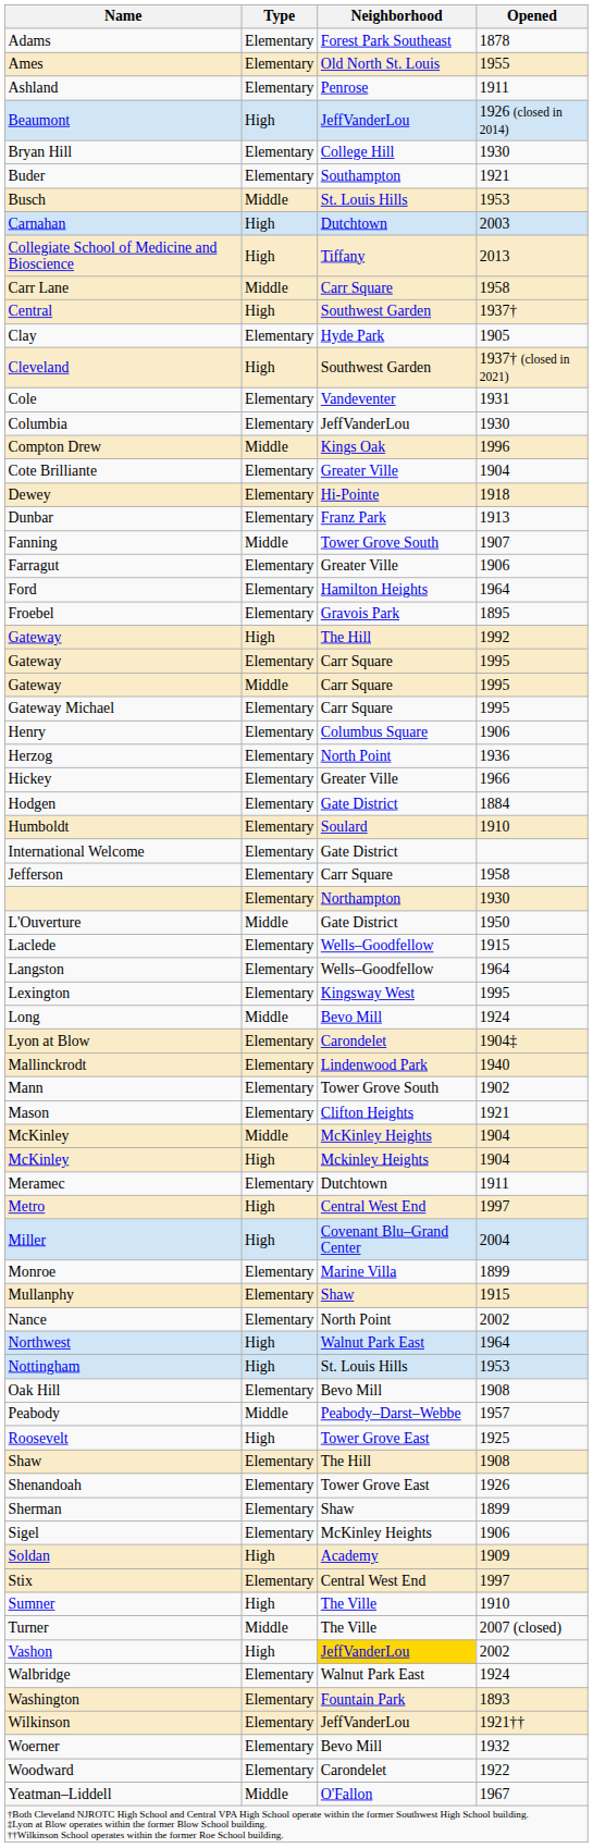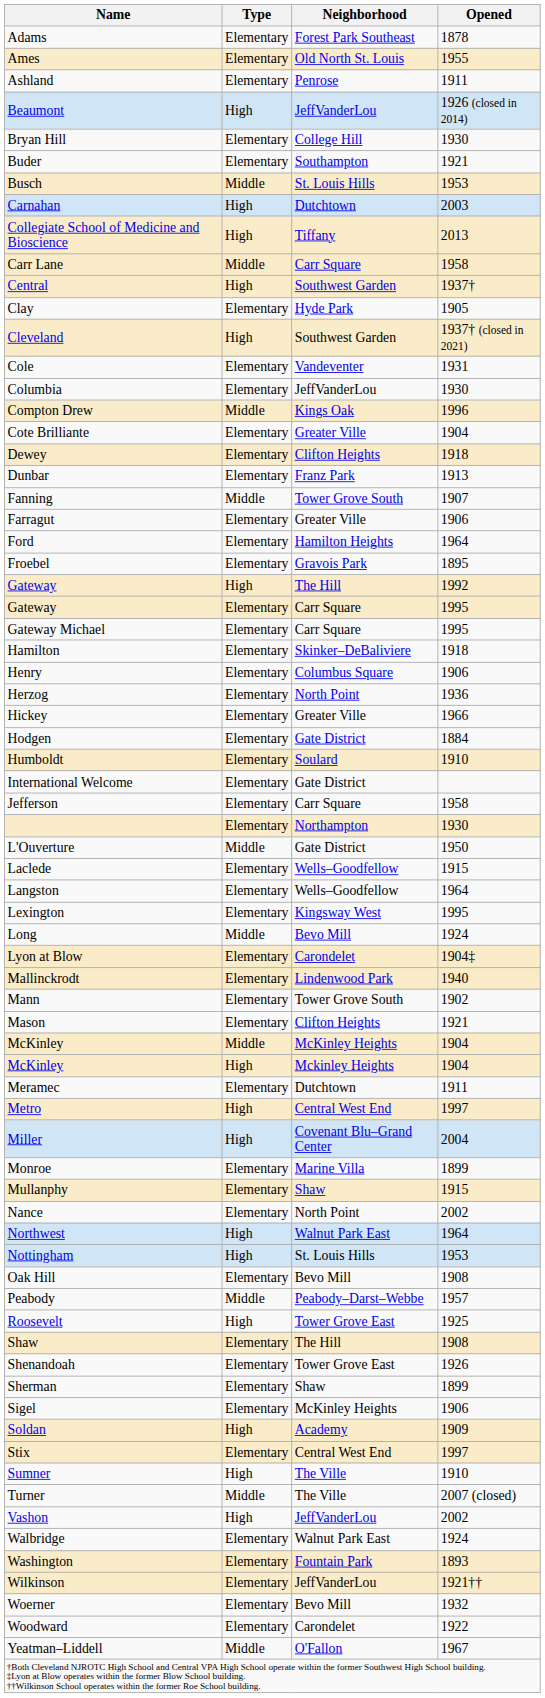 <table class="wikitable sortable collapsible" border="1" style="margin: 1em auto 1em auto;">
 <tr>
 <th scope="col">Name</th>
 <th scope="col">Type</th>
 <th scope="col">Neighborhood</th>
 <th scope="col">Opened</th>
 </tr>
 <tr>
 <td>Adams</td>
 <td>Elementary</td>
 <td><a href='#'>Forest Park Southeast</a></td>
 <td>1878</td>
 </tr>
 <tr style="background: #FAECC8;">
 <td>Ames</td>
 <td>Elementary</td>
 <td><a href='#'>Old North St. Louis</a></td>
 <td>1955</td>
 </tr>
 <tr>
 <td>Ashland</td>
 <td>Elementary</td>
 <td><a href='#'>Penrose</a></td>
 <td>1911</td>
 </tr>
 <tr style="background: #d0e5f5;">
 <td><a href='#'>Beaumont</a></td>
 <td>High</td>
 <td><a href='#'>JeffVanderLou</a></td>
 <td>1926 <small>(closed in 2014)</small> </td>
 </tr>
 <tr>
 <td>Bryan Hill</td>
 <td>Elementary</td>
 <td><a href='#'>College Hill</a></td>
 <td>1930</td>
 </tr>
 <tr>
 <td>Buder</td>
 <td>Elementary</td>
 <td><a href='#'>Southampton</a></td>
 <td>1921</td>
 </tr>
 <tr style="background: #FAECC8;">
 <td>Busch</td>
 <td>Middle</td>
 <td><a href='#'>St. Louis Hills</a></td>
 <td>1953</td>
 </tr>
 <tr style="background: #d0e5f5;">
 <td><a href='#'>Carnahan</a></td>
 <td>High</td>
 <td><a href='#'>Dutchtown</a></td>
 <td>2003</td>
 </tr>
 <tr style="background: #FAECC8;">
 <td><a href='#'>Collegiate School of Medicine and Bioscience</a></td>
 <td>High</td>
 <td><a href='#'>Tiffany</a></td>
 <td>2013</td>
 </tr>
 <tr style="background: #FAECC8;">
 <td>Carr Lane</td>
 <td>Middle</td>
 <td><a href='#'>Carr Square</a></td>
 <td>1958</td>
 </tr>
 <tr style="background: #FAECC8;">
 <td><a href='#'>Central</a></td>
 <td>High</td>
 <td><a href='#'>Southwest Garden</a></td>
 <td>1937†</td>
 </tr>
 <tr>
 <td>Clay</td>
 <td>Elementary</td>
 <td><a href='#'>Hyde Park</a></td>
 <td>1905</td>
 </tr>
 <tr style="background: #FAECC8;">
 <td><a href='#'>Cleveland</a></td>
 <td>High</td>
 <td>Southwest Garden</td>
 <td>1937† <small>(closed in 2021)</small></td>
 </tr>
 <tr>
 <td>Cole</td>
 <td>Elementary</td>
 <td><a href='#'>Vandeventer</a></td>
 <td>1931</td>
 </tr>
 <tr>
 <td>Columbia</td>
 <td>Elementary</td>
 <td>JeffVanderLou</td>
 <td>1930</td>
 </tr>
 <tr style="background: #faecc8;">
 <td>Compton Drew</td>
 <td>Middle</td>
 <td><a href='#'>Kings Oak</a></td>
 <td>1996</td>
 </tr>
 <tr>
 <td>Cote Brilliante</td>
 <td>Elementary</td>
 <td><a href='#'>Greater Ville</a></td>
 <td>1904</td>
 </tr>
 <tr style="background: #FAECC8;">
 <td>Dewey</td>
 <td>Elementary</td>
-<td><a href='#'>Hi-Pointe</a></td>
+<td><a href='#'>Clifton Heights</a></td>
 <td>1918</td>
 </tr>
 <tr>
 <td>Dunbar</td>
 <td>Elementary</td>
 <td><a href='#'>Franz Park</a></td>
 <td>1913</td>
 </tr>
 <tr>
 <td>Fanning</td>
 <td>Middle</td>
 <td><a href='#'>Tower Grove South</a></td>
 <td>1907</td>
 </tr>
 <tr>
 <td>Farragut</td>
 <td>Elementary</td>
 <td>Greater Ville</td>
 <td>1906</td>
 </tr>
 <tr>
 <td>Ford</td>
 <td>Elementary</td>
 <td><a href='#'>Hamilton Heights</a></td>
 <td>1964</td>
 </tr>
 <tr>
 <td>Froebel</td>
 <td>Elementary</td>
 <td><a href='#'>Gravois Park</a></td>
 <td>1895</td>
 </tr>
 <tr style="background: #FAECC8;">
 <td><a href='#'>Gateway</a></td>
 <td>High</td>
 <td><a href='#'>The Hill</a></td>
 <td>1992</td>
 </tr>
 <tr style="background: #FAECC8;">
 <td>Gateway</td>
 <td>Elementary</td>
 <td>Carr Square</td>
 <td>1995</td>
 </tr>
-<tr style="background: #FAECC8;">
-<td>Gateway</td>
-<td>Middle</td>
-<td>Carr Square</td>
-<td>1995</td>
-</tr>
 <tr>
 <td>Gateway Michael</td>
 <td>Elementary</td>
 <td>Carr Square</td>
 <td>1995</td>
+</tr>
+<tr>
+<td>Hamilton</td>
+<td>Elementary</td>
+<td><a href='#'>Skinker–DeBaliviere</a></td>
+<td>1918</td>
 </tr>
 <tr>
 <td>Henry</td>
 <td>Elementary</td>
 <td><a href='#'>Columbus Square</a></td>
 <td>1906</td>
 </tr>
 <tr>
 <td>Herzog</td>
 <td>Elementary</td>
 <td><a href='#'>North Point</a></td>
 <td>1936</td>
 </tr>
 <tr>
 <td>Hickey</td>
 <td>Elementary</td>
 <td>Greater Ville</td>
 <td>1966</td>
 </tr>
 <tr>
 <td>Hodgen</td>
 <td>Elementary</td>
 <td><a href='#'>Gate District</a></td>
 <td>1884</td>
 </tr>
 <tr style="background: #FAECC8;">
 <td>Humboldt</td>
 <td>Elementary</td>
 <td><a href='#'>Soulard</a></td>
 <td>1910</td>
 </tr>
 <tr>
 <td>International Welcome</td>
 <td>Elementary</td>
 <td>Gate District</td>
 <td></td>
 </tr>
 <tr>
 <td>Jefferson</td>
 <td>Elementary</td>
 <td>Carr Square</td>
 <td>1958</td>
 </tr>
 <tr style="background: #FAECC8;">
 <td></td>
 <td>Elementary</td>
 <td><a href='#'>Northampton</a></td>
 <td>1930</td>
 </tr>
 <tr>
 <td>L'Ouverture</td>
 <td>Middle</td>
 <td>Gate District</td>
 <td>1950</td>
 </tr>
 <tr>
 <td>Laclede</td>
 <td>Elementary</td>
 <td><a href='#'>Wells–Goodfellow</a></td>
 <td>1915</td>
 </tr>
 <tr>
 <td>Langston</td>
 <td>Elementary</td>
 <td>Wells–Goodfellow</td>
 <td>1964</td>
 </tr>
 <tr>
 <td>Lexington</td>
 <td>Elementary</td>
 <td><a href='#'>Kingsway West</a></td>
 <td>1995</td>
 </tr>
 <tr>
 <td>Long</td>
 <td>Middle</td>
 <td><a href='#'>Bevo Mill</a></td>
 <td>1924</td>
 </tr>
 <tr style="background: #FAECC8;">
 <td>Lyon at Blow</td>
 <td>Elementary</td>
 <td><a href='#'>Carondelet</a></td>
 <td>1904‡</td>
 </tr>
 <tr style="background: #FAECC8;">
 <td>Mallinckrodt</td>
 <td>Elementary</td>
 <td><a href='#'>Lindenwood Park</a></td>
 <td>1940</td>
 </tr>
 <tr>
 <td>Mann</td>
 <td>Elementary</td>
 <td>Tower Grove South</td>
 <td>1902</td>
 </tr>
 <tr>
 <td>Mason</td>
 <td>Elementary</td>
 <td><a href='#'>Clifton Heights</a></td>
 <td>1921</td>
 </tr>
 <tr style="background: #FAECC8;">
 <td>McKinley</td>
 <td>Middle</td>
 <td><a href='#'>McKinley Heights</a></td>
 <td>1904</td>
 </tr>
 <tr style="background: #FAECC8;">
 <td><a href='#'>McKinley</a></td>
 <td>High</td>
 <td><a href='#'>Mckinley Heights</a></td>
 <td>1904</td>
 </tr>
 <tr>
 <td>Meramec</td>
 <td>Elementary</td>
 <td>Dutchtown</td>
 <td>1911</td>
 </tr>
 <tr style="background: #FAECC8;">
 <td><a href='#'>Metro</a></td>
 <td>High</td>
 <td><a href='#'>Central West End</a></td>
 <td>1997</td>
 </tr>
 <tr style="background: #d0e5f5;">
 <td><a href='#'>Miller</a></td>
 <td>High</td>
 <td><a href='#'>Covenant Blu–Grand Center</a></td>
 <td>2004</td>
 </tr>
 <tr>
 <td>Monroe</td>
 <td>Elementary</td>
 <td><a href='#'>Marine Villa</a></td>
 <td>1899</td>
 </tr>
 <tr style="background: #faecc8;">
 <td>Mullanphy</td>
 <td>Elementary</td>
 <td><a href='#'>Shaw</a></td>
 <td>1915</td>
 </tr>
 <tr>
 <td>Nance</td>
 <td>Elementary</td>
 <td>North Point</td>
 <td>2002</td>
 </tr>
 <tr style="background: #d0e5f5;">
 <td><a href='#'>Northwest</a></td>
 <td>High</td>
 <td><a href='#'>Walnut Park East</a></td>
 <td>1964</td>
 </tr>
 <tr style="background: #d0e5f5;">
 <td><a href='#'>Nottingham</a></td>
 <td>High</td>
 <td>St. Louis Hills</td>
 <td>1953</td>
 </tr>
 <tr>
 <td>Oak Hill</td>
 <td>Elementary</td>
 <td>Bevo Mill</td>
 <td>1908</td>
 </tr>
 <tr>
 <td>Peabody</td>
 <td>Middle</td>
 <td><a href='#'>Peabody–Darst–Webbe</a></td>
 <td>1957</td>
 </tr>
 <tr>
 <td><a href='#'>Roosevelt</a></td>
 <td>High</td>
 <td><a href='#'>Tower Grove East</a></td>
 <td>1925</td>
 </tr>
 <tr style="background: #faecc8;">
 <td>Shaw</td>
 <td>Elementary</td>
 <td>The Hill</td>
 <td>1908</td>
 </tr>
 <tr>
 <td>Shenandoah</td>
 <td>Elementary</td>
 <td>Tower Grove East</td>
 <td>1926</td>
 </tr>
 <tr>
 <td>Sherman</td>
 <td>Elementary</td>
 <td>Shaw</td>
 <td>1899</td>
 </tr>
 <tr>
 <td>Sigel</td>
 <td>Elementary</td>
 <td>McKinley Heights</td>
 <td>1906</td>
 </tr>
 <tr style="background: #FAECC8;">
 <td><a href='#'>Soldan</a></td>
 <td>High</td>
 <td><a href='#'>Academy</a></td>
 <td>1909</td>
 </tr>
 <tr style="background: #FAECC8;">
 <td>Stix</td>
 <td>Elementary</td>
 <td>Central West End</td>
 <td>1997</td>
 </tr>
 <tr>
 <td><a href='#'>Sumner</a></td>
 <td>High</td>
 <td><a href='#'>The Ville</a></td>
 <td>1910</td>
 </tr>
 <tr>
 <td>Turner</td>
 <td>Middle</td>
 <td>The Ville</td>
 <td>2007 (closed)</td>
 </tr>
 <tr>
 <td><a href='#'>Vashon</a></td>
 <td>High</td>
-<td style="background: gold;"><a href='#'>JeffVanderLou</a></td>
+<td><a href='#'>JeffVanderLou</a></td>
 <td>2002</td>
 </tr>
 <tr>
 <td>Walbridge</td>
 <td>Elementary</td>
 <td>Walnut Park East</td>
 <td>1924</td>
 </tr>
 <tr style="background: #FAECC8;">
 <td>Washington</td>
 <td>Elementary</td>
 <td><a href='#'>Fountain Park</a></td>
 <td>1893</td>
 </tr>
 <tr style="background: #FAECC8;">
 <td>Wilkinson</td>
 <td>Elementary</td>
 <td>JeffVanderLou</td>
 <td>1921††</td>
 </tr>
 <tr>
 <td>Woerner</td>
 <td>Elementary</td>
 <td>Bevo Mill</td>
 <td>1932</td>
 </tr>
 <tr>
 <td>Woodward</td>
 <td>Elementary</td>
 <td>Carondelet</td>
 <td>1922</td>
 </tr>
 <tr>
 <td>Yeatman–Liddell</td>
 <td>Middle</td>
 <td><a href='#'>O'Fallon</a></td>
 <td>1967</td>
 </tr>
 <tr class="sortbottom">
 <td colspan="4" style="font-size: 8pt">†Both Cleveland NJROTC High School and Central VPA High School operate within the former Southwest High School building.<br> ‡Lyon at Blow operates within the former Blow School building.<br> ††Wilkinson School operates within the former Roe School building.</td>
 </tr>
 </table>
